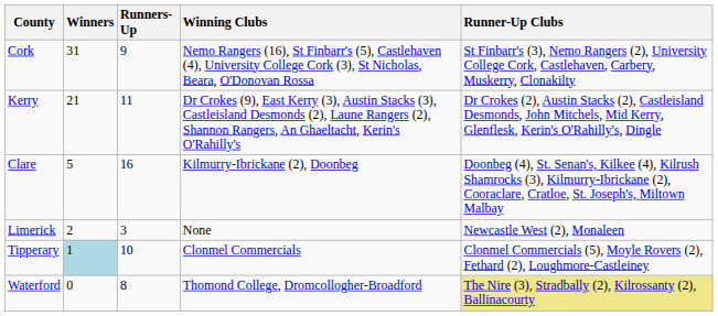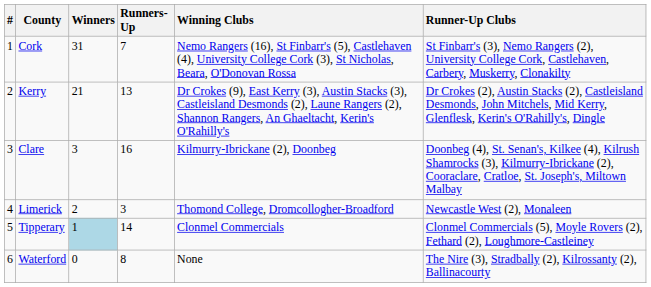 <table class="wikitable">
 <tr>
+<th>#</th>
 <th>County</th>
 <th style="text-align:left">Winners</th>
 <th style="text-align:left">Runners-Up</th>
 <th style="text-align:left">Winning Clubs</th>
 <th style="text-align:left">Runner-Up Clubs</th>
 </tr>
 <tr style="vertical-align:top">
+<td>1</td>
 <td><a href='#'>Cork</a></td>
 <td>31</td>
-<td>9</td>
+<td>7</td>
 <td><a href='#'>Nemo Rangers</a> (16), <a href='#'>St Finbarr's</a> (5), <a href='#'>Castlehaven</a> (4), <a href='#'>University College Cork</a> (3), <a href='#'>St Nicholas</a>, <a href='#'>Beara</a>, <a href='#'>O'Donovan Rossa</a></td>
 <td><a href='#'>St Finbarr's</a> (3), <a href='#'>Nemo Rangers</a> (2), <a href='#'>University College Cork</a>, <a href='#'>Castlehaven</a>, <a href='#'>Carbery</a>, <a href='#'>Muskerry</a>, <a href='#'>Clonakilty</a></td>
 </tr>
 <tr style="vertical-align:top">
+<td>2</td>
 <td><a href='#'>Kerry</a></td>
 <td>21</td>
-<td>11</td>
+<td>13</td>
 <td><a href='#'>Dr Crokes</a> (9), <a href='#'>East Kerry</a> (3), <a href='#'>Austin Stacks</a> (3), <a href='#'>Castleisland Desmonds</a> (2), <a href='#'>Laune Rangers</a> (2), <a href='#'>Shannon Rangers</a>, <a href='#'>An Ghaeltacht</a>, <a href='#'>Kerin's O'Rahilly's</a></td>
 <td><a href='#'>Dr Crokes</a> (2), <a href='#'>Austin Stacks</a> (2), <a href='#'>Castleisland Desmonds</a>, <a href='#'>John Mitchels</a>, <a href='#'>Mid Kerry</a>, <a href='#'>Glenflesk</a>, <a href='#'>Kerin's O'Rahilly's</a>, <a href='#'>Dingle</a></td>
 </tr>
 <tr style="vertical-align:top">
+<td>3</td>
 <td><a href='#'>Clare</a></td>
-<td>5</td>
+<td>3</td>
 <td>16</td>
 <td><a href='#'>Kilmurry-Ibrickane</a> (2), <a href='#'>Doonbeg</a></td>
 <td><a href='#'>Doonbeg</a> (4), <a href='#'>St. Senan's, Kilkee</a> (4), <a href='#'>Kilrush Shamrocks</a> (3), <a href='#'>Kilmurry-Ibrickane</a> (2), <a href='#'>Cooraclare</a>, <a href='#'>Cratloe</a>, <a href='#'>St. Joseph's, Miltown Malbay</a></td>
 </tr>
 <tr style="vertical-align:top">
+<td>4</td>
 <td><a href='#'>Limerick</a></td>
 <td>2</td>
 <td>3</td>
-<td>None</td>
+<td><a href='#'>Thomond College</a>, <a href='#'>Dromcollogher-Broadford</a></td>
 <td><a href='#'>Newcastle West</a> (2), <a href='#'>Monaleen</a></td>
 </tr>
 <tr style="vertical-align:top">
+<td>5</td>
 <td><a href='#'>Tipperary</a></td>
 <td style="background: lightblue;">1</td>
-<td>10</td>
+<td>14</td>
 <td><a href='#'>Clonmel Commercials</a></td>
 <td><a href='#'>Clonmel Commercials</a> (5), <a href='#'>Moyle Rovers</a> (2), <a href='#'>Fethard</a> (2), <a href='#'>Loughmore-Castleiney</a></td>
 </tr>
 <tr style="vertical-align:top">
+<td>6</td>
 <td><a href='#'>Waterford</a></td>
 <td>0</td>
 <td>8</td>
-<td><a href='#'>Thomond College</a>, <a href='#'>Dromcollogher-Broadford</a></td>
-<td style="background: khaki;"><a href='#'>The Nire</a> (3), <a href='#'>Stradbally</a> (2), <a href='#'>Kilrossanty</a> (2), <a href='#'>Ballinacourty</a></td>
+<td>None</td>
+<td><a href='#'>The Nire</a> (3), <a href='#'>Stradbally</a> (2), <a href='#'>Kilrossanty</a> (2), <a href='#'>Ballinacourty</a></td>
 </tr>
 </table>
